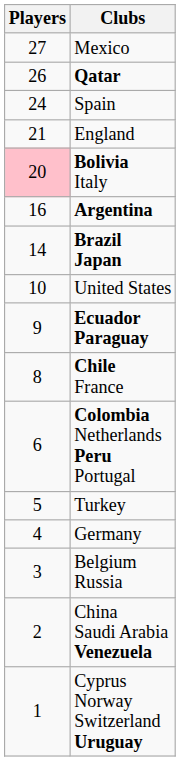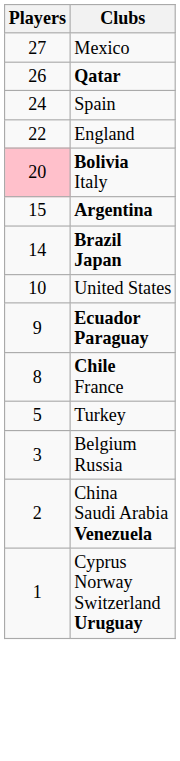 <table class="wikitable">
 <tr>
 <th>Players</th>
 <th>Clubs</th>
 </tr>
 <tr>
 <td align=center>27</td>
 <td> Mexico</td>
 </tr>
 <tr>
 <td align=center>26</td>
 <td> <strong>Qatar</strong></td>
 </tr>
 <tr>
 <td align=center>24</td>
 <td> Spain</td>
 </tr>
 <tr>
-<td align=center>21</td>
+<td align=center>22</td>
 <td> England</td>
 </tr>
 <tr>
 <td align=center style="background: pink;">20</td>
 <td> <strong>Bolivia</strong><br> Italy</td>
 </tr>
 <tr>
-<td align=center>16</td>
+<td align=center>15</td>
 <td> <strong>Argentina</strong></td>
 </tr>
 <tr>
 <td align=center>14</td>
 <td> <strong>Brazil</strong><br> <strong>Japan</strong></td>
 </tr>
 <tr>
 <td align=center>10</td>
 <td> United States</td>
 </tr>
 <tr>
 <td align=center>9</td>
 <td> <strong>Ecuador</strong><br> <strong>Paraguay</strong></td>
 </tr>
 <tr>
 <td align=center>8</td>
 <td> <strong>Chile</strong><br> France</td>
 </tr>
 <tr>
-<td align=center>6</td>
-<td> <strong>Colombia</strong><br> Netherlands<br> <strong>Peru</strong><br> Portugal</td>
-</tr>
-<tr>
 <td align=center>5</td>
 <td> Turkey</td>
-</tr>
-<tr>
-<td align=center>4</td>
-<td> Germany</td>
 </tr>
 <tr>
 <td align=center>3</td>
 <td> Belgium<br> Russia</td>
 </tr>
 <tr>
 <td align=center>2</td>
 <td> China<br> Saudi Arabia<br> <strong>Venezuela</strong></td>
 </tr>
 <tr>
 <td align=center>1</td>
 <td> Cyprus<br> Norway<br> Switzerland<br> <strong>Uruguay</strong></td>
 </tr>
 </table>
